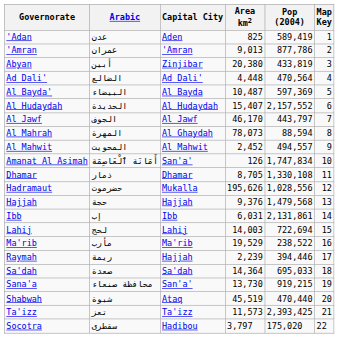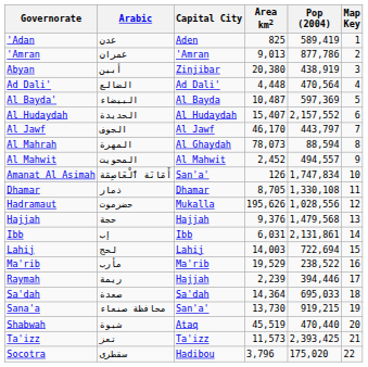 <table class="wikitable sortable">
 <tr style="background: #cccccc;">
 <th>Governorate</th>
 <th><a href='#'>Arabic</a></th>
 <th>Capital City</th>
 <th>Area <br>km<sup>2</sup></th>
 <th>Pop<br>(2004) </th>
 <th>Map<br>Key</th>
 </tr>
 <tr>
 <td><a href='#'>'Adan</a></td>
 <td>عدن</td>
 <td><a href='#'>Aden</a></td>
 <td align="right">825</td>
 <td align="right">589,419</td>
 <td align="right">1</td>
 </tr>
 <tr>
 <td><a href='#'>'Amran</a></td>
 <td>عمران</td>
 <td><a href='#'>'Amran</a></td>
 <td align="right">9,013</td>
 <td align="right">877,786</td>
 <td align="right">2</td>
 </tr>
 <tr>
 <td><a href='#'>Abyan</a></td>
 <td>أبين</td>
 <td><a href='#'>Zinjibar</a></td>
 <td align="right">20,380</td>
-<td align="right">433,819</td>
+<td align="right">438,919</td>
 <td align="right">3</td>
 </tr>
 <tr>
 <td><a href='#'>Ad Dali'</a></td>
 <td>الضالع</td>
 <td><a href='#'>Ad Dali'</a></td>
 <td align="right">4,448</td>
 <td align="right">470,564</td>
 <td align="right">4</td>
 </tr>
 <tr>
 <td><a href='#'>Al Bayda'</a></td>
 <td>البيضاء</td>
 <td><a href='#'>Al Bayda</a></td>
 <td align="right">10,487</td>
 <td align="right">597,369</td>
 <td align="right">5</td>
 </tr>
 <tr>
 <td><a href='#'>Al Hudaydah</a></td>
 <td>الحديدة</td>
 <td><a href='#'>Al Hudaydah</a></td>
 <td align="right">15,407</td>
 <td align="right">2,157,552</td>
 <td align="right">6</td>
 </tr>
 <tr>
 <td><a href='#'>Al Jawf</a></td>
 <td>الجوف</td>
 <td><a href='#'>Al Jawf</a></td>
 <td align="right">46,170</td>
 <td align="right">443,797</td>
 <td align="right">7</td>
 </tr>
 <tr>
 <td><a href='#'>Al Mahrah</a></td>
 <td>المهرة</td>
 <td><a href='#'>Al Ghaydah</a></td>
 <td align="right">78,073</td>
 <td align="right">88,594</td>
 <td align="right">8</td>
 </tr>
 <tr>
 <td><a href='#'>Al Mahwit</a></td>
 <td>المحويت</td>
 <td><a href='#'>Al Mahwit</a></td>
 <td align="right">2,452</td>
 <td align="right">494,557</td>
 <td align="right">9</td>
 </tr>
 <tr>
 <td><a href='#'>Amanat Al Asimah</a></td>
 <td>أَمَانَة ٱلْعَاصِمَة</td>
 <td><a href='#'>San'a'</a></td>
 <td align="right">126</td>
 <td align="right">1,747,834</td>
 <td align="right">10</td>
 </tr>
 <tr>
 <td><a href='#'>Dhamar</a></td>
 <td>ذمار</td>
 <td><a href='#'>Dhamar</a></td>
 <td align="right">8,705</td>
 <td align="right">1,330,108</td>
 <td align="right">11</td>
 </tr>
 <tr>
 <td><a href='#'>Hadramaut</a></td>
 <td>حضرموت</td>
 <td><a href='#'>Mukalla</a></td>
 <td align="right">195,626</td>
 <td align="right">1,028,556</td>
 <td align="right">12</td>
 </tr>
 <tr>
 <td><a href='#'>Hajjah</a></td>
 <td>حجة</td>
 <td><a href='#'>Hajjah</a></td>
 <td align="right">9,376</td>
 <td align="right">1,479,568</td>
 <td align="right">13</td>
 </tr>
 <tr>
 <td><a href='#'>Ibb</a></td>
 <td>إب</td>
 <td><a href='#'>Ibb</a></td>
 <td align="right">6,031</td>
 <td align="right">2,131,861</td>
 <td align="right">14</td>
 </tr>
 <tr>
 <td><a href='#'>Lahij</a></td>
 <td>لحج</td>
 <td><a href='#'>Lahij</a></td>
 <td align="right">14,003</td>
 <td align="right">722,694</td>
 <td align="right">15</td>
 </tr>
 <tr>
 <td><a href='#'>Ma'rib</a></td>
 <td>مأرب</td>
 <td><a href='#'>Ma'rib</a></td>
 <td align="right">19,529</td>
 <td align="right">238,522</td>
 <td align="right">16</td>
 </tr>
 <tr>
 <td><a href='#'>Raymah</a></td>
 <td>ريمة</td>
 <td><a href='#'>Hajjah</a></td>
 <td align="right">2,239</td>
 <td align="right">394,446</td>
 <td align="right">17</td>
 </tr>
 <tr>
 <td><a href='#'>Sa'dah</a></td>
 <td>صعدة</td>
 <td><a href='#'>Sa'dah</a></td>
 <td align="right">14,364</td>
 <td align="right">695,033</td>
 <td align="right">18</td>
 </tr>
 <tr>
 <td><a href='#'>Sana'a</a></td>
 <td>محافظة صنعاء</td>
 <td><a href='#'>San'a'</a></td>
 <td align="right">13,730</td>
 <td align="right">919,215</td>
 <td align="right">19</td>
 </tr>
 <tr>
 <td><a href='#'>Shabwah</a></td>
 <td>شبوة</td>
 <td><a href='#'>Ataq</a></td>
 <td align="right">45,519</td>
 <td align="right">470,440</td>
 <td align="right">20</td>
 </tr>
 <tr>
 <td><a href='#'>Ta'izz</a></td>
 <td>تعز</td>
 <td><a href='#'>Ta'izz</a></td>
 <td align="right">11,573</td>
 <td align="right">2,393,425</td>
 <td align="right">21</td>
 </tr>
 <tr>
 <td><a href='#'>Socotra</a></td>
 <td>سقطرى</td>
 <td><a href='#'>Hadibou</a></td>
-<td>3,797</td>
+<td>3,796</td>
 <td>175,020</td>
 <td>22</td>
 </tr>
 </table>
